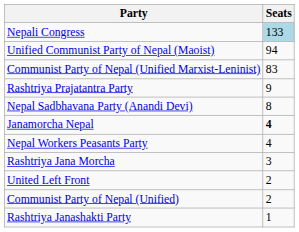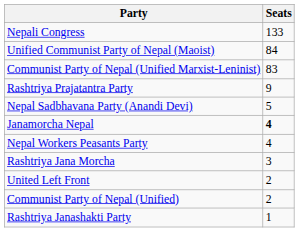 <table class="wikitable">
 <tr>
 <th><strong>Party</strong></th>
 <th><strong>Seats</strong></th>
 </tr>
 <tr>
 <td><a href='#'>Nepali Congress</a></td>
-<td style="background: lightblue;">133</td>
+<td>133</td>
 </tr>
 <tr>
 <td><a href='#'>Unified Communist Party of Nepal (Maoist)</a></td>
-<td>94</td>
+<td>84</td>
 </tr>
 <tr>
 <td><a href='#'>Communist Party of Nepal (Unified Marxist-Leninist)</a></td>
 <td>83</td>
 </tr>
 <tr>
 <td><a href='#'>Rashtriya Prajatantra Party</a></td>
 <td>9</td>
 </tr>
 <tr>
 <td><a href='#'>Nepal Sadbhavana Party (Anandi Devi)</a></td>
-<td>8</td>
+<td>5</td>
 </tr>
 <tr>
 <td><a href='#'>Janamorcha Nepal</a></td>
 <td><strong>4</strong></td>
 </tr>
 <tr>
 <td><a href='#'>Nepal Workers Peasants Party</a></td>
 <td>4</td>
 </tr>
 <tr>
 <td><a href='#'>Rashtriya Jana Morcha</a></td>
 <td>3</td>
 </tr>
 <tr>
 <td><a href='#'>United Left Front</a></td>
 <td>2</td>
 </tr>
 <tr>
 <td><a href='#'>Communist Party of Nepal (Unified)</a></td>
 <td>2</td>
 </tr>
 <tr>
 <td><a href='#'>Rashtriya Janashakti Party</a></td>
 <td>1</td>
 </tr>
 </table>
